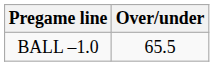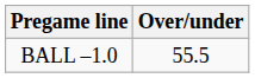 <table class="wikitable">
 <tr align="center">
 <th style=>Pregame line</th>
 <th style=>Over/under</th>
 </tr>
 <tr align="center">
 <td>BALL –1.0</td>
-<td>65.5</td>
+<td>55.5</td>
 </tr>
 </table>
